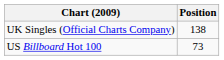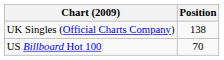 <table class="wikitable sortable">
 <tr>
 <th>Chart (2009)</th>
 <th>Position</th>
 </tr>
 <tr>
 <td>UK Singles (<a href='#'>Official Charts Company</a>)</td>
 <td style="text-align:center;">138</td>
 </tr>
 <tr>
 <td>US <a href='#'><em>Billboard</em> Hot 100</a></td>
-<td style="text-align:center;">73</td>
+<td style="text-align:center;">70</td>
 </tr>
 </table>
